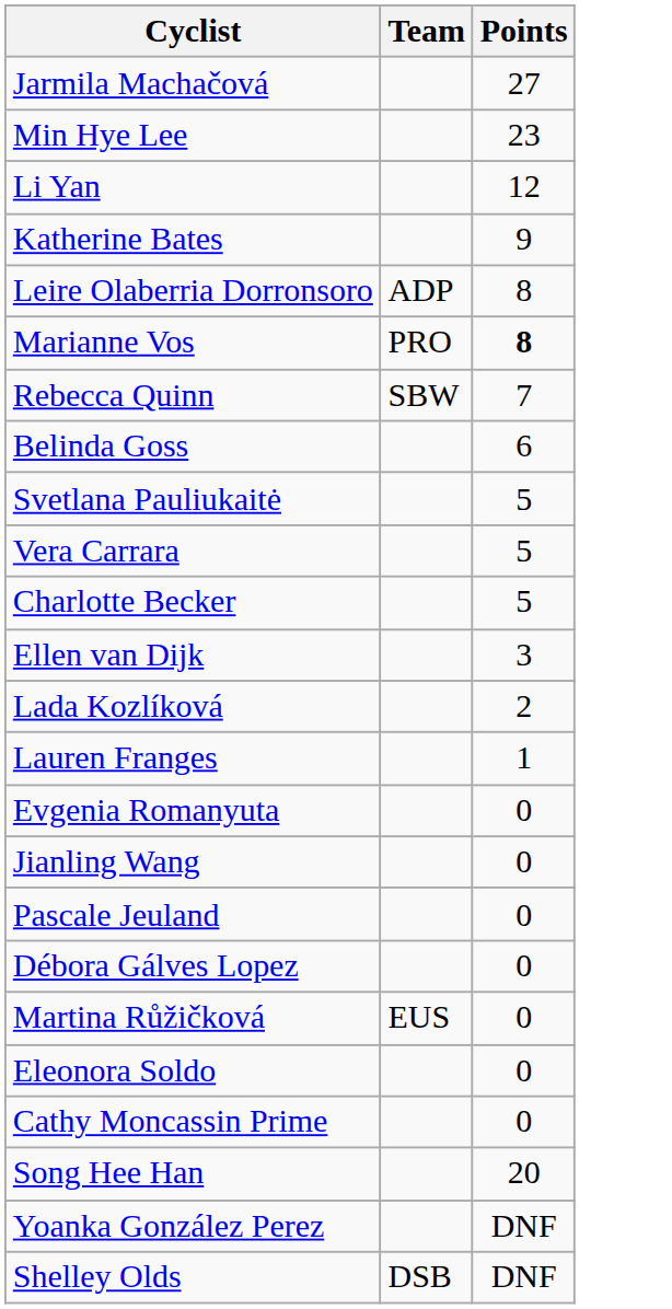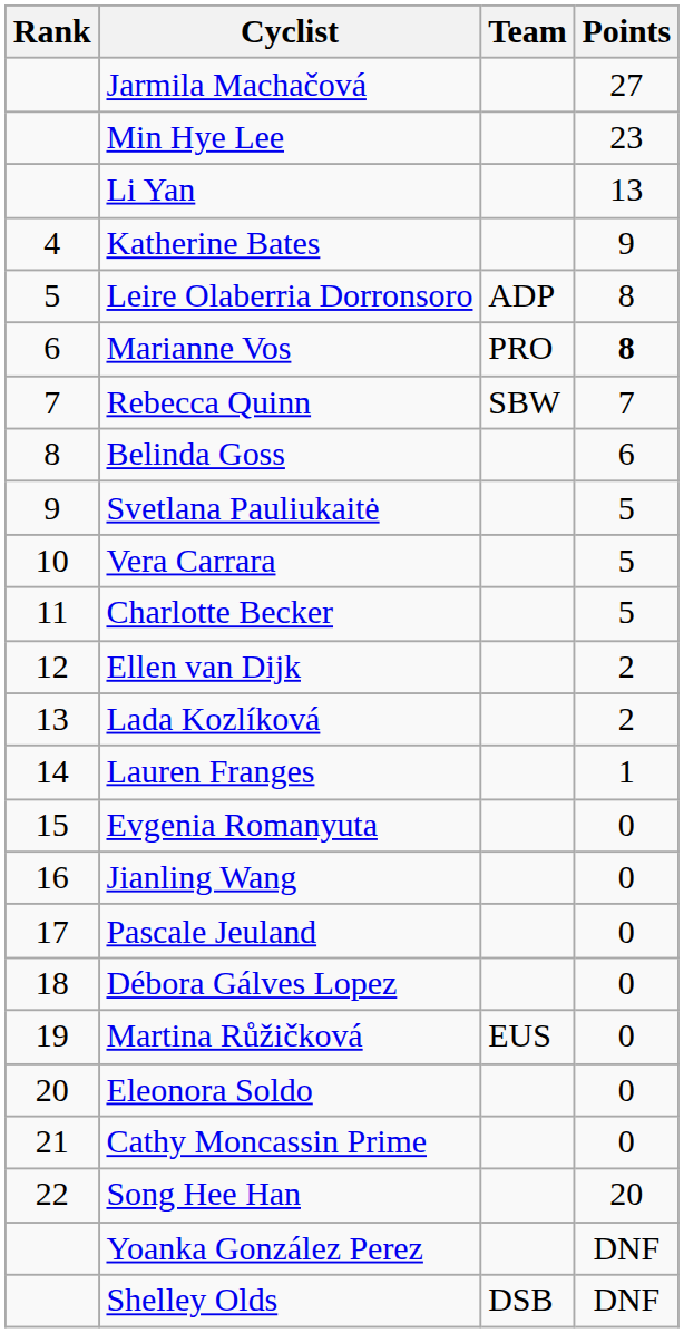 <table class="wikitable sortable" style="text-align:center;">
 <tr>
+<th>Rank</th>
 <th class="unsortable">Cyclist</th>
 <th>Team</th>
 <th>Points</th>
 </tr>
 <tr>
+<td align=center></td>
 <td align=left><a href='#'>Jarmila Machačová</a></td>
 <td align=left></td>
 <td>27</td>
 </tr>
 <tr>
+<td align=center></td>
 <td align=left><a href='#'>Min Hye Lee</a></td>
 <td align=left></td>
 <td>23</td>
 </tr>
 <tr>
+<td align=center></td>
 <td align=left><a href='#'>Li Yan</a></td>
 <td align=left></td>
-<td>12</td>
+<td>13</td>
 </tr>
 <tr>
+<td align=center>4</td>
 <td align=left><a href='#'>Katherine Bates</a></td>
 <td align=left></td>
 <td>9</td>
 </tr>
 <tr>
+<td align=center>5</td>
 <td align=left><a href='#'>Leire Olaberria Dorronsoro</a></td>
 <td align=left>ADP</td>
 <td>8</td>
 </tr>
 <tr>
+<td align=center>6</td>
 <td align=left><a href='#'>Marianne Vos</a></td>
 <td align=left>PRO</td>
 <td><strong>8</strong></td>
 </tr>
 <tr>
+<td align=center>7</td>
 <td align=left><a href='#'>Rebecca Quinn</a></td>
 <td align=left>SBW</td>
 <td>7</td>
 </tr>
 <tr>
+<td align=center>8</td>
 <td align=left><a href='#'>Belinda Goss</a></td>
 <td align=left></td>
 <td>6</td>
 </tr>
 <tr>
+<td align=center>9</td>
 <td align=left><a href='#'>Svetlana Pauliukaitė</a></td>
 <td align=left></td>
 <td>5</td>
 </tr>
 <tr>
+<td align=center>10</td>
 <td align=left><a href='#'>Vera Carrara</a></td>
 <td align=left></td>
 <td>5</td>
 </tr>
 <tr>
+<td align=center>11</td>
 <td align=left><a href='#'>Charlotte Becker</a></td>
 <td align=left></td>
 <td>5</td>
 </tr>
 <tr>
+<td align=center>12</td>
 <td align=left><a href='#'>Ellen van Dijk</a></td>
 <td align=left></td>
-<td>3</td>
+<td>2</td>
 </tr>
 <tr>
+<td align=center>13</td>
 <td align=left><a href='#'>Lada Kozlíková</a></td>
 <td align=left></td>
 <td>2</td>
 </tr>
 <tr>
+<td align=center>14</td>
 <td align=left><a href='#'>Lauren Franges</a></td>
 <td align=left></td>
 <td>1</td>
 </tr>
 <tr>
+<td align=center>15</td>
 <td align=left><a href='#'>Evgenia Romanyuta</a></td>
 <td align=left></td>
 <td>0</td>
 </tr>
 <tr>
+<td align=center>16</td>
 <td align=left><a href='#'>Jianling Wang</a></td>
 <td align=left></td>
 <td>0</td>
 </tr>
 <tr>
+<td align=center>17</td>
 <td align=left><a href='#'>Pascale Jeuland</a></td>
 <td align=left></td>
 <td>0</td>
 </tr>
 <tr>
+<td align=center>18</td>
 <td align=left><a href='#'>Débora Gálves Lopez</a></td>
 <td align=left></td>
 <td>0</td>
 </tr>
 <tr>
+<td align=center>19</td>
 <td align=left><a href='#'>Martina Růžičková</a></td>
 <td align=left>EUS</td>
 <td>0</td>
 </tr>
 <tr>
+<td align=center>20</td>
 <td align=left><a href='#'>Eleonora Soldo</a></td>
 <td align=left></td>
 <td>0</td>
 </tr>
 <tr>
+<td align=center>21</td>
 <td align=left><a href='#'>Cathy Moncassin Prime</a></td>
 <td align=left></td>
 <td>0</td>
 </tr>
 <tr>
+<td align=center>22</td>
 <td align=left><a href='#'>Song Hee Han</a></td>
 <td align=left></td>
 <td>20</td>
 </tr>
 <tr>
+<td align=center></td>
 <td align=left><a href='#'>Yoanka González Perez</a></td>
 <td align=left></td>
 <td>DNF</td>
 </tr>
 <tr>
+<td align=center></td>
 <td align=left><a href='#'>Shelley Olds</a></td>
 <td align=left>DSB</td>
 <td>DNF</td>
 </tr>
 </table>
